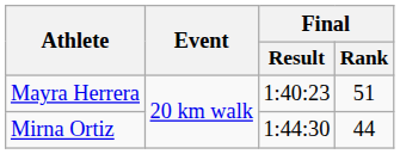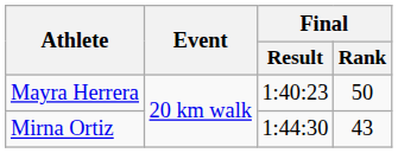 <table class="wikitable" style="font-size:90%">
 <tr>
 <th rowspan="2">Athlete</th>
 <th rowspan="2">Event</th>
 <th colspan="2">Final</th>
 </tr>
 <tr style="font-size:95%">
 <th>Result</th>
 <th>Rank</th>
 </tr>
 <tr align=center>
 <td align=left><a href='#'>Mayra Herrera</a></td>
 <td align=left rowspan=2><a href='#'>20 km walk</a></td>
 <td>1:40:23</td>
-<td>51</td>
+<td>50</td>
 </tr>
 <tr align=center>
 <td align=left><a href='#'>Mirna Ortiz</a></td>
 <td>1:44:30</td>
-<td>44</td>
+<td>43</td>
 </tr>
 </table>
